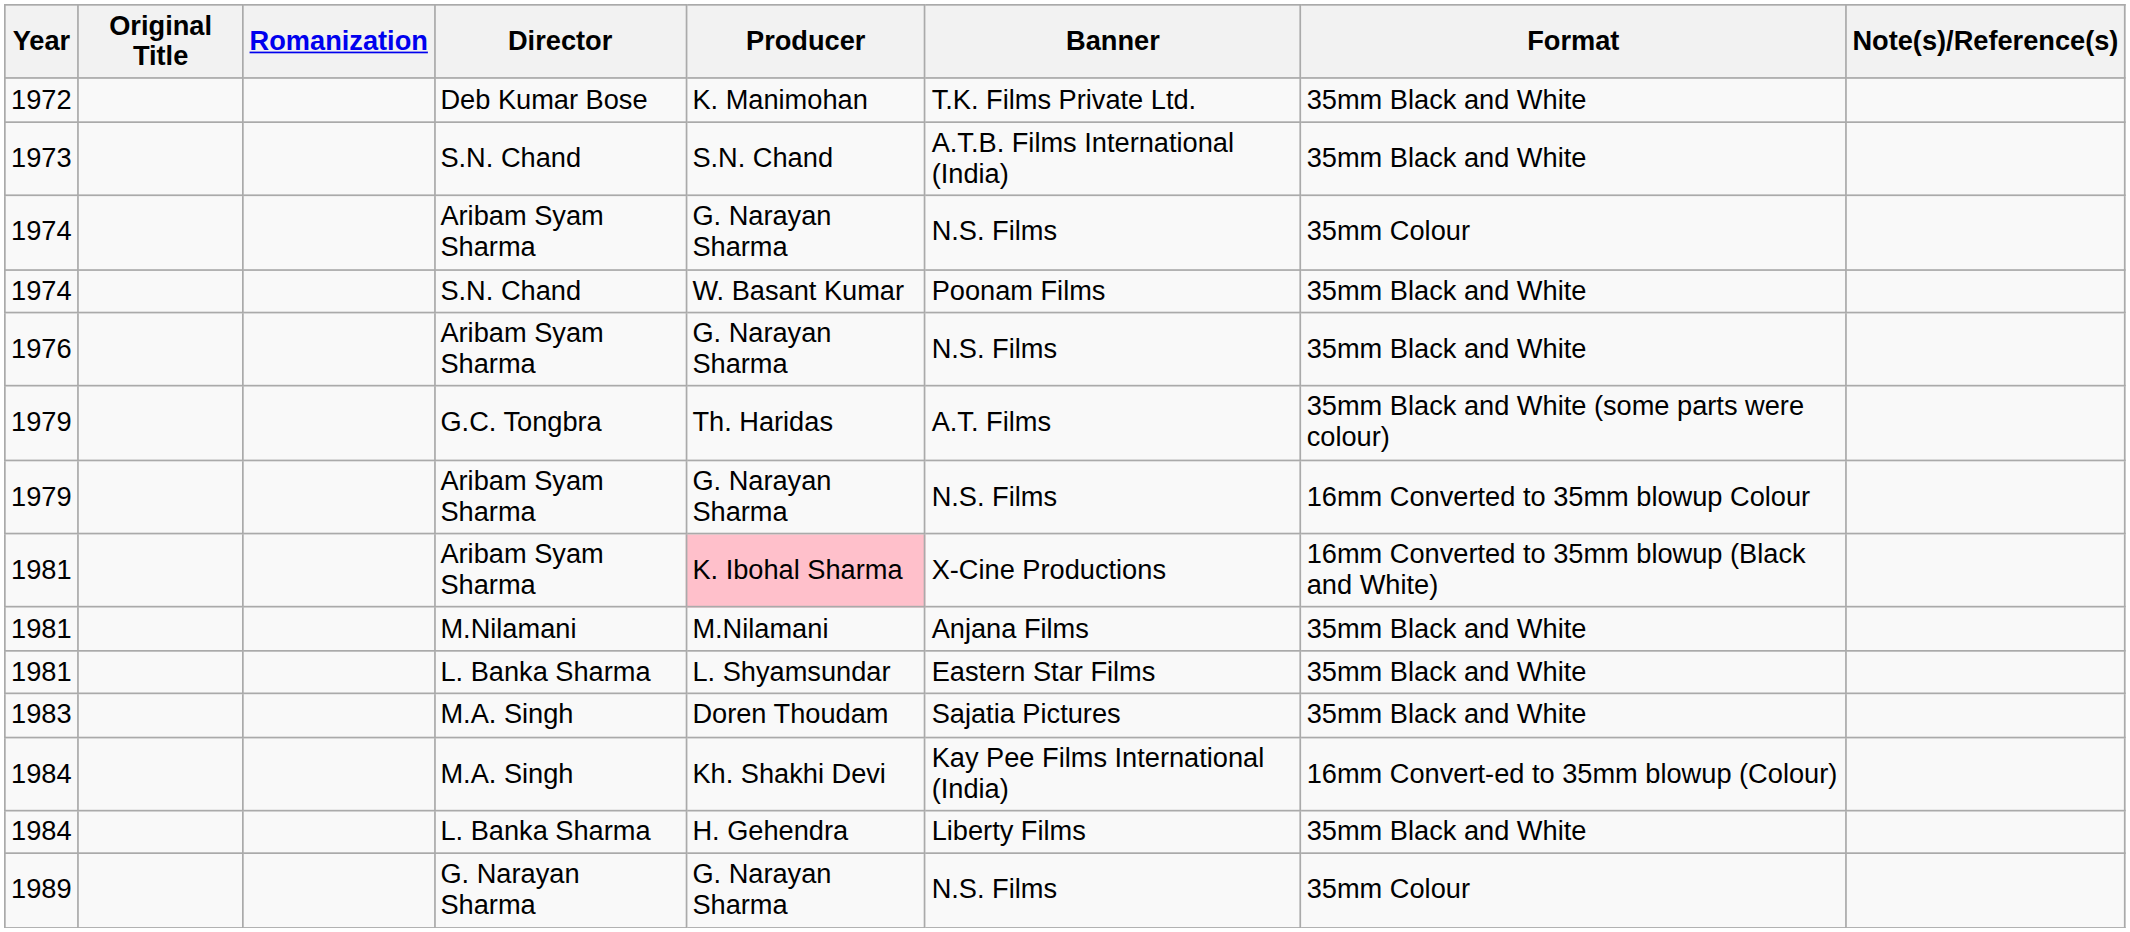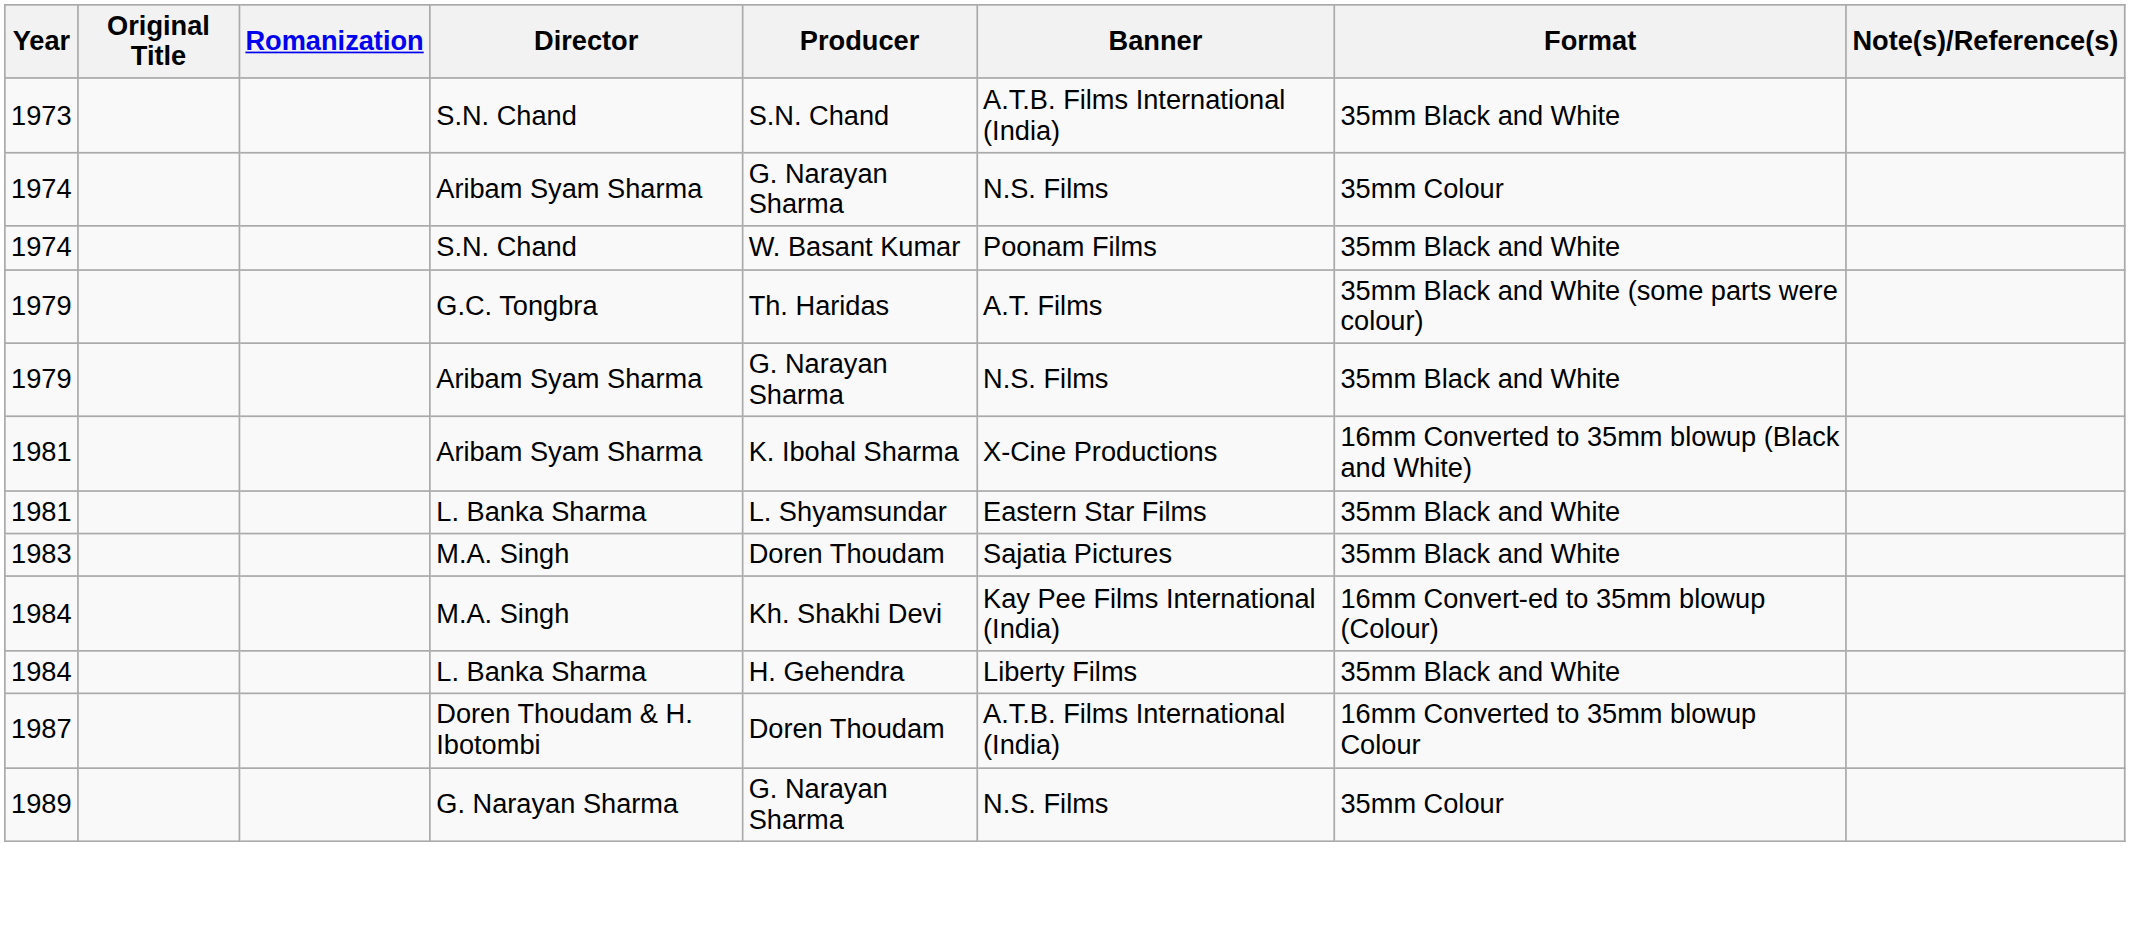 <table class="wikitable">
 <tr>
 <th>Year</th>
 <th>Original Title <br> </th>
 <th><a href='#'>Romanization</a></th>
 <th>Director</th>
 <th>Producer</th>
 <th>Banner</th>
 <th>Format</th>
 <th>Note(s)/Reference(s)</th>
-</tr>
-<tr>
-<td>1972</td>
-<td></td>
-<td></td>
-<td>Deb Kumar Bose</td>
-<td>K. Manimohan</td>
-<td>T.K. Films Private Ltd.</td>
-<td>35mm Black and White</td>
-<td></td>
 </tr>
 <tr>
 <td>1973</td>
 <td></td>
 <td></td>
 <td>S.N. Chand</td>
 <td>S.N. Chand</td>
 <td>A.T.B. Films International (India)</td>
 <td>35mm Black and White</td>
 <td></td>
 </tr>
 <tr>
 <td>1974</td>
 <td></td>
 <td></td>
 <td>Aribam Syam Sharma</td>
 <td>G. Narayan Sharma</td>
 <td>N.S. Films</td>
 <td>35mm Colour</td>
 <td></td>
 </tr>
 <tr>
 <td>1974</td>
 <td></td>
 <td></td>
 <td>S.N. Chand</td>
 <td>W. Basant Kumar</td>
 <td>Poonam Films</td>
 <td>35mm Black and White</td>
 <td></td>
 </tr>
 <tr>
-<td>1976</td>
-<td></td>
-<td></td>
-<td>Aribam Syam Sharma</td>
-<td>G. Narayan Sharma</td>
-<td>N.S. Films</td>
-<td>35mm Black and White</td>
-<td></td>
-</tr>
-<tr>
 <td>1979</td>
 <td></td>
 <td></td>
 <td>G.C. Tongbra</td>
 <td>Th. Haridas</td>
 <td>A.T. Films</td>
 <td>35mm Black and White (some parts were colour)</td>
 <td></td>
 </tr>
 <tr>
 <td>1979</td>
 <td></td>
 <td></td>
 <td>Aribam Syam Sharma</td>
 <td>G. Narayan Sharma</td>
 <td>N.S. Films</td>
-<td>16mm Converted to 35mm blowup Colour</td>
+<td>35mm Black and White</td>
 <td></td>
 </tr>
 <tr>
 <td>1981</td>
 <td></td>
 <td></td>
 <td>Aribam Syam Sharma</td>
-<td style="background: pink;">K. Ibohal Sharma</td>
+<td>K. Ibohal Sharma</td>
 <td>X-Cine Productions</td>
 <td>16mm Converted to 35mm blowup (Black and White)</td>
-<td></td>
-</tr>
-<tr>
-<td>1981</td>
-<td></td>
-<td></td>
-<td>M.Nilamani</td>
-<td>M.Nilamani</td>
-<td>Anjana Films</td>
-<td>35mm Black and White</td>
 <td></td>
 </tr>
 <tr>
 <td>1981</td>
 <td></td>
 <td></td>
 <td>L. Banka Sharma</td>
 <td>L. Shyamsundar</td>
 <td>Eastern Star Films</td>
 <td>35mm Black and White</td>
 <td></td>
 </tr>
 <tr>
 <td>1983</td>
 <td></td>
 <td></td>
 <td>M.A. Singh</td>
 <td>Doren Thoudam</td>
 <td>Sajatia Pictures</td>
 <td>35mm Black and White</td>
 <td></td>
 </tr>
 <tr>
 <td>1984</td>
 <td></td>
 <td></td>
 <td>M.A. Singh</td>
 <td>Kh. Shakhi Devi</td>
 <td>Kay Pee Films International (India)</td>
 <td>16mm Convert-ed to 35mm blowup (Colour)</td>
 <td></td>
 </tr>
 <tr>
 <td>1984</td>
 <td></td>
 <td></td>
 <td>L. Banka Sharma</td>
 <td>H. Gehendra</td>
 <td>Liberty Films</td>
 <td>35mm Black and White</td>
 <td></td>
 </tr>
 <tr>
+<td>1987</td>
+<td></td>
+<td></td>
+<td>Doren Thoudam & H. Ibotombi</td>
+<td>Doren Thoudam</td>
+<td>A.T.B. Films International (India)</td>
+<td>16mm Converted to 35mm blowup Colour</td>
+<td></td>
+</tr>
+<tr>
 <td>1989</td>
 <td></td>
 <td></td>
 <td>G. Narayan Sharma</td>
 <td>G. Narayan Sharma</td>
 <td>N.S. Films</td>
 <td>35mm Colour</td>
 <td></td>
 </tr>
 </table>
